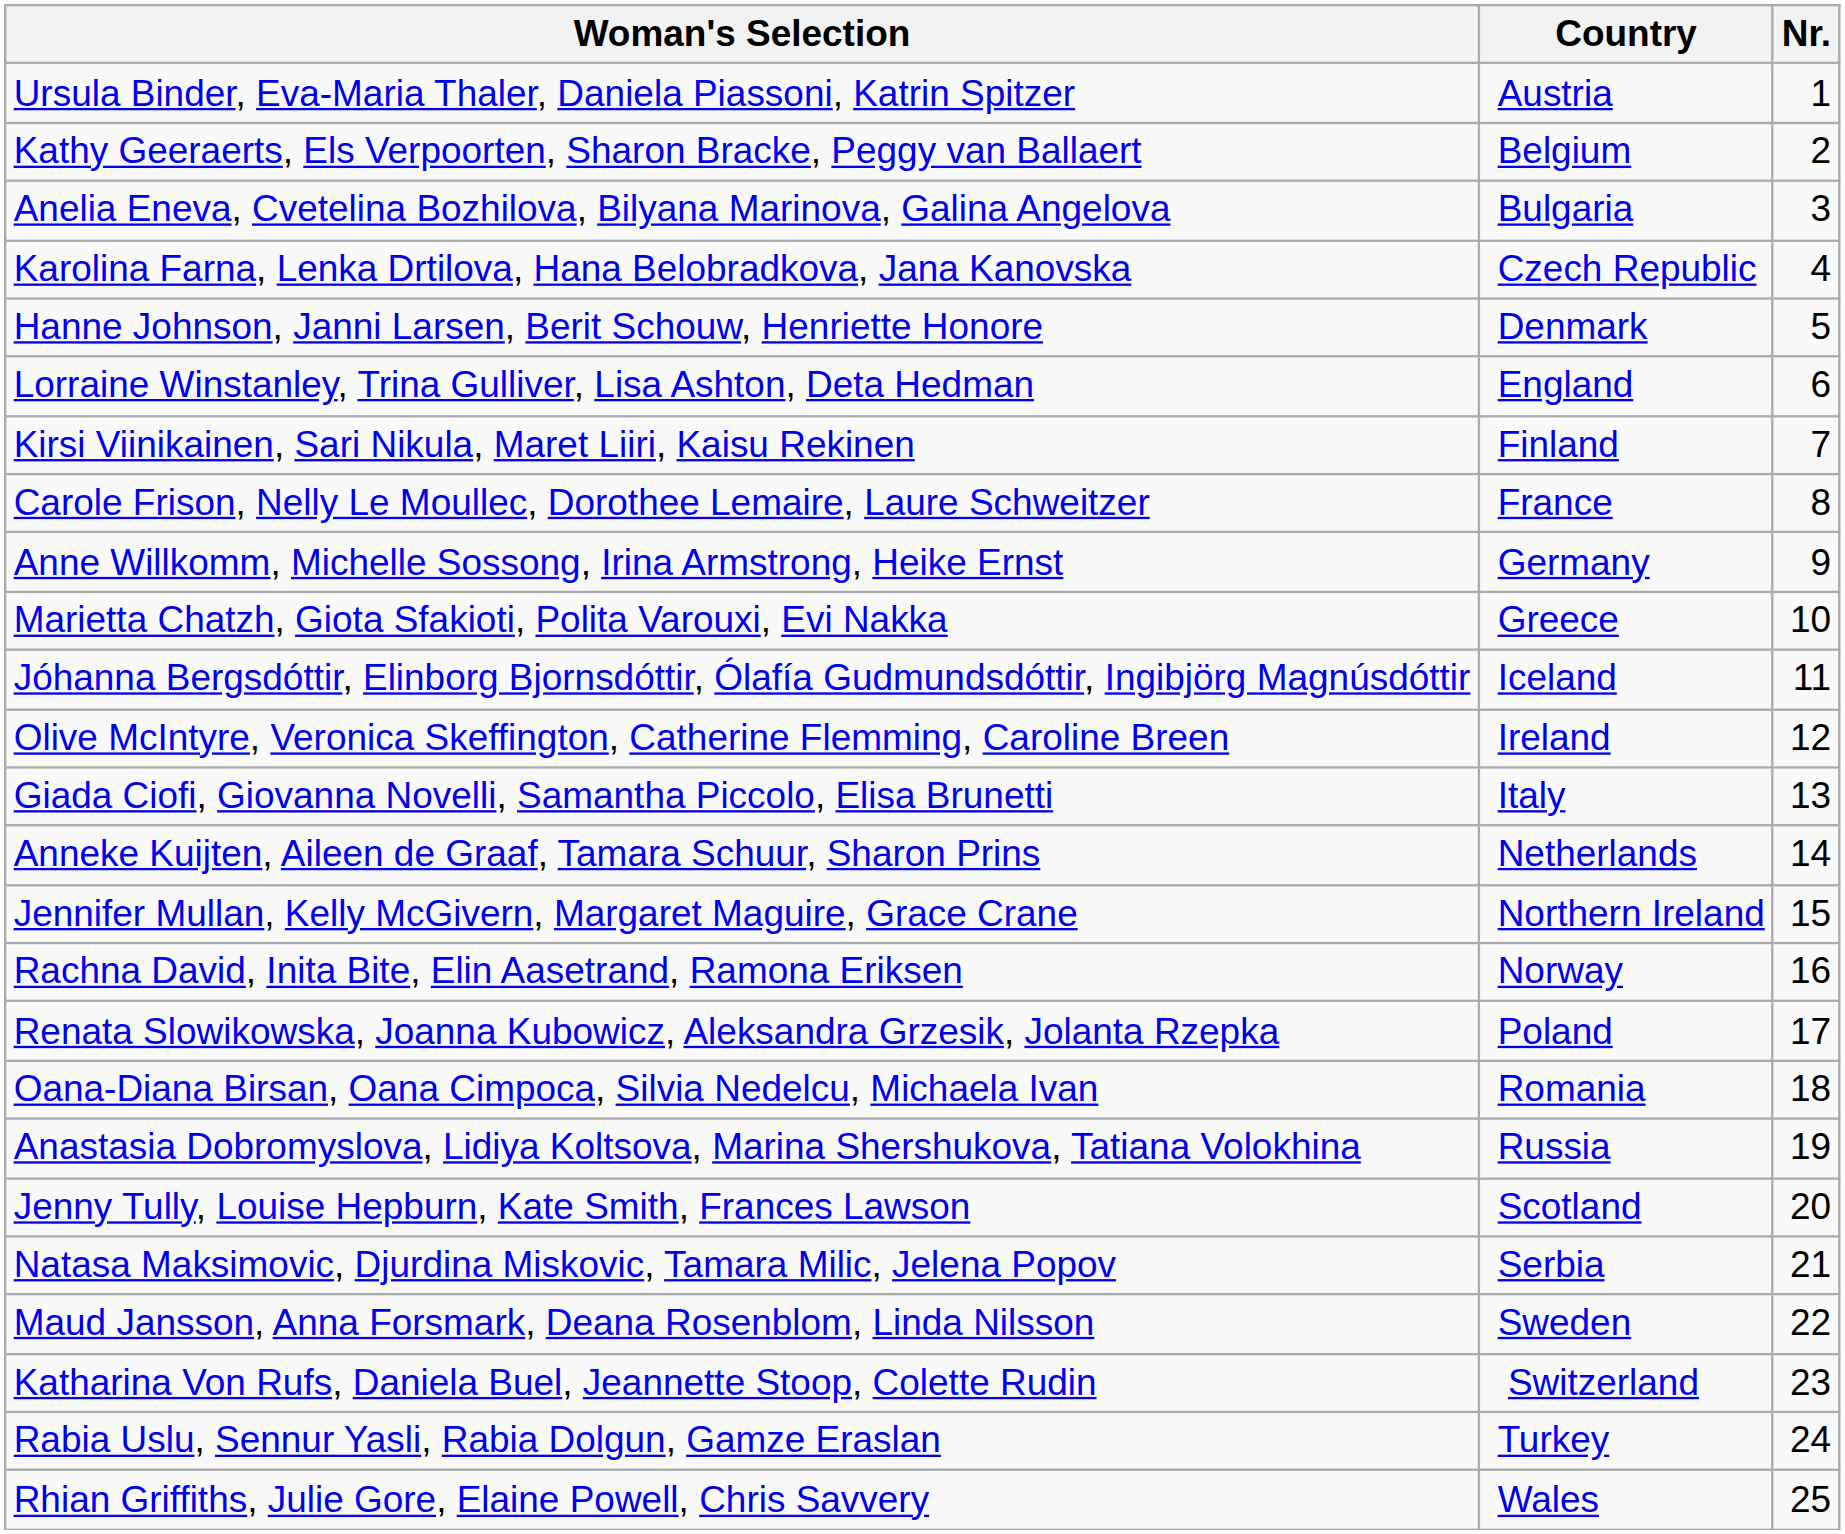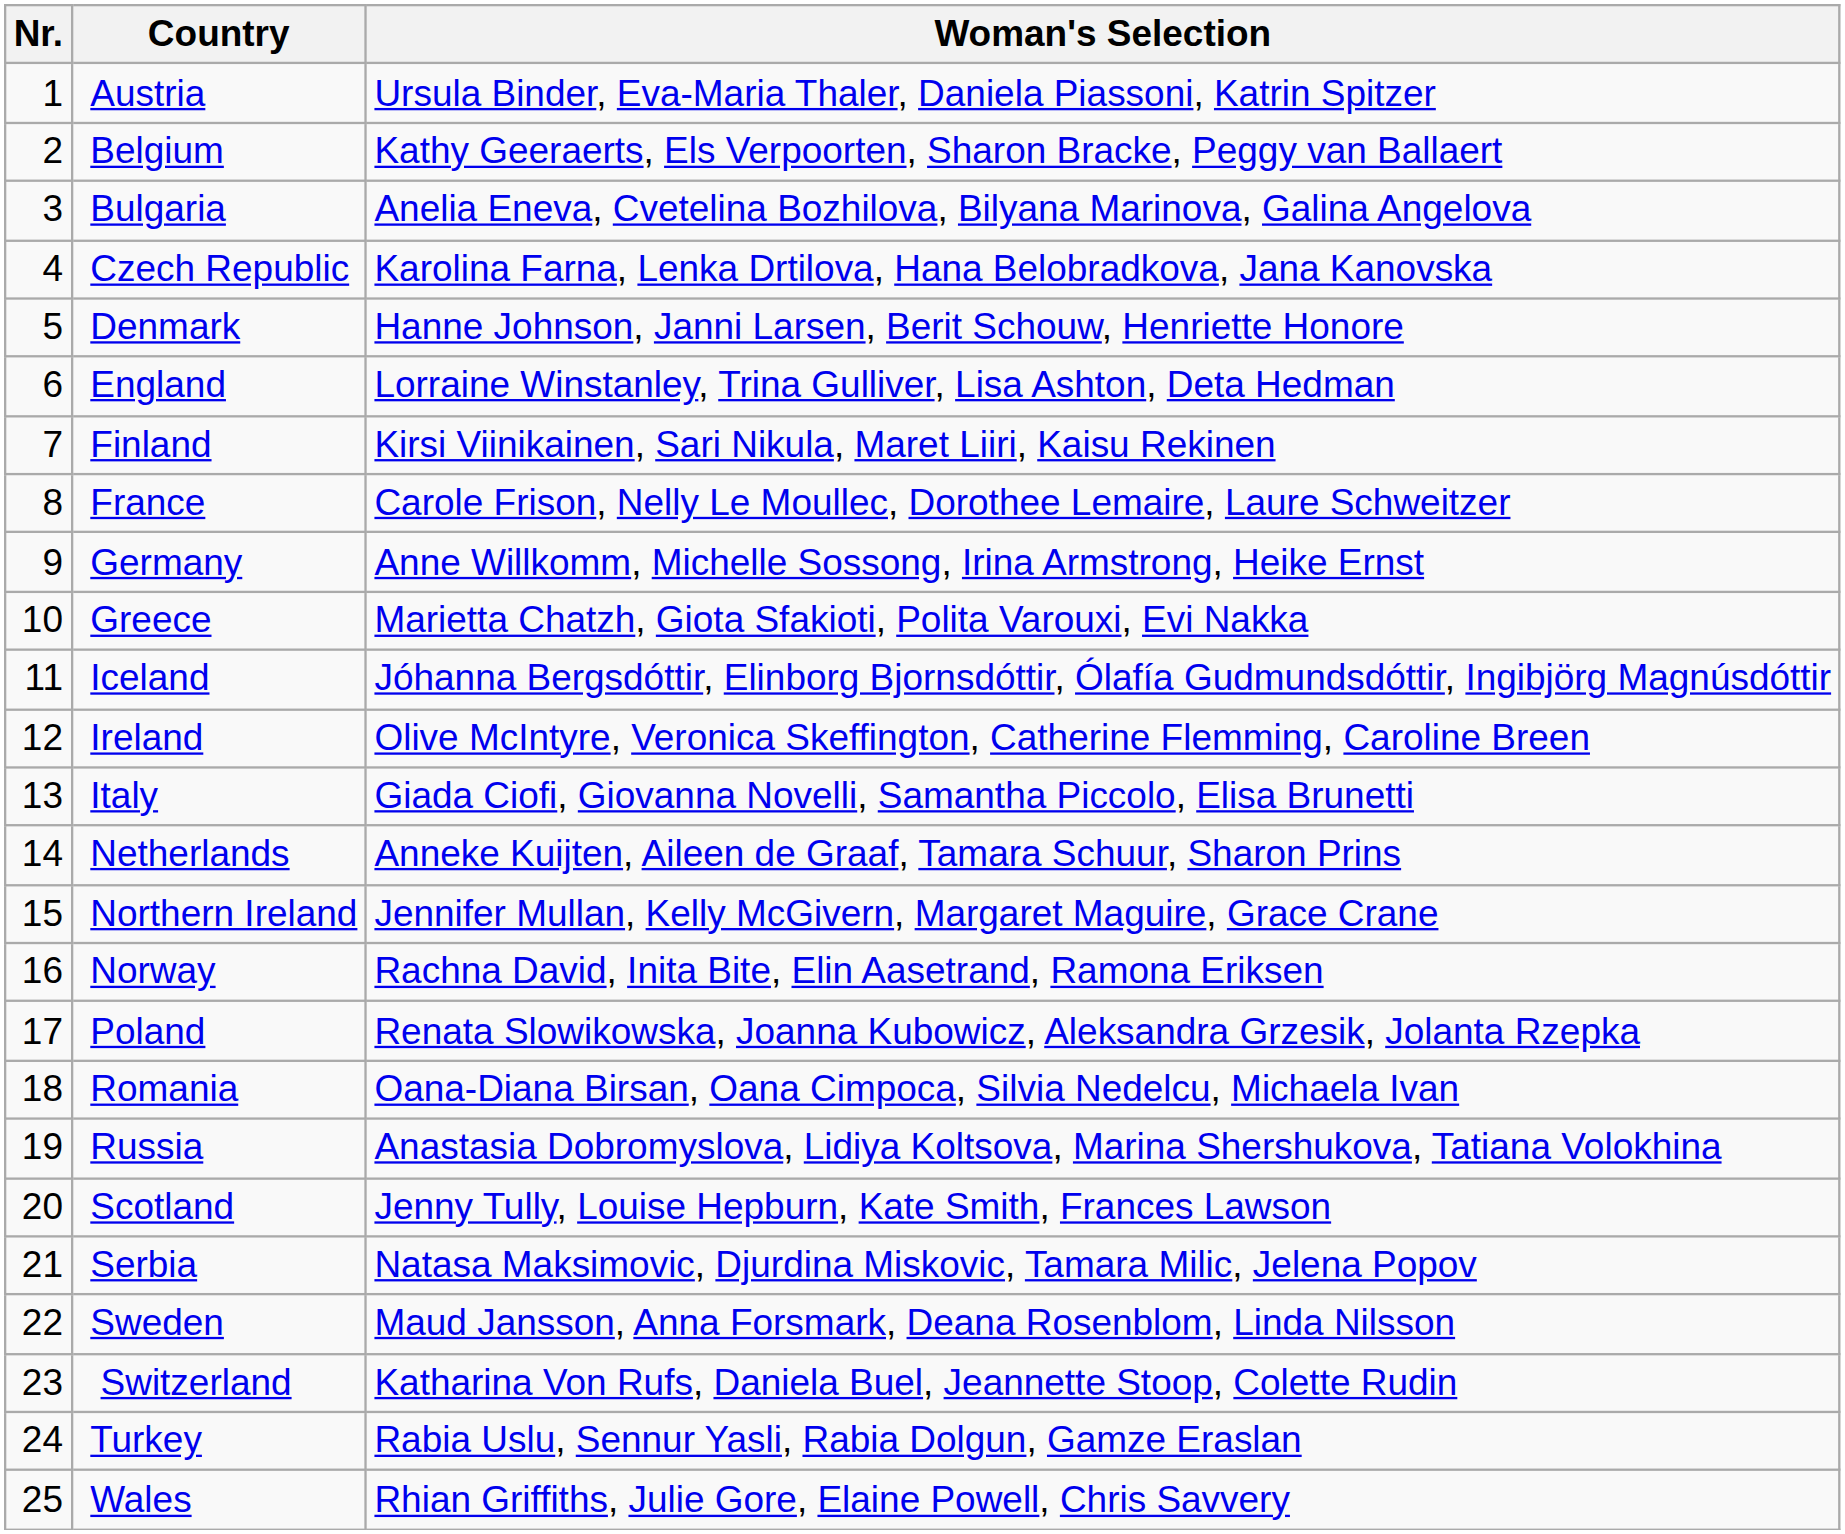 <table class="wikitable">
 <tr>
+<th>Nr.</th>
+<th>Country</th>
 <th>Woman's Selection</th>
-<th>Country</th>
-<th>Nr.</th>
 </tr>
 <tr>
+<td align=right>1</td>
+<td> <a href='#'>Austria</a></td>
 <td><a href='#'>Ursula Binder</a>, <a href='#'>Eva-Maria Thaler</a>, <a href='#'>Daniela Piassoni</a>, <a href='#'>Katrin Spitzer</a></td>
-<td> <a href='#'>Austria</a></td>
-<td align=right>1</td>
 </tr>
 <tr>
+<td align=right>2</td>
+<td> <a href='#'>Belgium</a></td>
 <td><a href='#'>Kathy Geeraerts</a>, <a href='#'>Els Verpoorten</a>, <a href='#'>Sharon Bracke</a>, <a href='#'>Peggy van Ballaert</a></td>
-<td> <a href='#'>Belgium</a></td>
-<td align=right>2</td>
 </tr>
 <tr>
+<td align=right>3</td>
+<td> <a href='#'>Bulgaria</a></td>
 <td><a href='#'>Anelia Eneva</a>, <a href='#'>Cvetelina Bozhilova</a>, <a href='#'>Bilyana Marinova</a>, <a href='#'>Galina Angelova</a></td>
-<td> <a href='#'>Bulgaria</a></td>
-<td align=right>3</td>
 </tr>
 <tr>
+<td align=right>4</td>
+<td> <a href='#'>Czech Republic</a></td>
 <td><a href='#'>Karolina Farna</a>, <a href='#'>Lenka Drtilova</a>, <a href='#'>Hana Belobradkova</a>, <a href='#'>Jana Kanovska</a></td>
-<td> <a href='#'>Czech Republic</a></td>
-<td align=right>4</td>
 </tr>
 <tr>
+<td align=right>5</td>
+<td> <a href='#'>Denmark</a></td>
 <td><a href='#'>Hanne Johnson</a>, <a href='#'>Janni Larsen</a>, <a href='#'>Berit Schouw</a>, <a href='#'>Henriette Honore</a></td>
-<td> <a href='#'>Denmark</a></td>
-<td align=right>5</td>
 </tr>
 <tr>
+<td align=right>6</td>
+<td> <a href='#'>England</a></td>
 <td><a href='#'>Lorraine Winstanley</a>, <a href='#'>Trina Gulliver</a>, <a href='#'>Lisa Ashton</a>, <a href='#'>Deta Hedman</a></td>
-<td> <a href='#'>England</a></td>
-<td align=right>6</td>
 </tr>
 <tr>
+<td align=right>7</td>
+<td> <a href='#'>Finland</a></td>
 <td><a href='#'>Kirsi Viinikainen</a>, <a href='#'>Sari Nikula</a>, <a href='#'>Maret Liiri</a>, <a href='#'>Kaisu Rekinen</a></td>
-<td> <a href='#'>Finland</a></td>
-<td align=right>7</td>
 </tr>
 <tr>
+<td align=right>8</td>
+<td> <a href='#'>France</a></td>
 <td><a href='#'>Carole Frison</a>, <a href='#'>Nelly Le Moullec</a>, <a href='#'>Dorothee Lemaire</a>, <a href='#'>Laure Schweitzer</a></td>
-<td> <a href='#'>France</a></td>
-<td align=right>8</td>
 </tr>
 <tr>
+<td align=right>9</td>
+<td> <a href='#'>Germany</a></td>
 <td><a href='#'>Anne Willkomm</a>, <a href='#'>Michelle Sossong</a>, <a href='#'>Irina Armstrong</a>, <a href='#'>Heike Ernst</a></td>
-<td> <a href='#'>Germany</a></td>
-<td align=right>9</td>
 </tr>
 <tr>
+<td align=right>10</td>
+<td> <a href='#'>Greece</a></td>
 <td><a href='#'>Marietta Chatzh</a>, <a href='#'>Giota Sfakioti</a>, <a href='#'>Polita Varouxi</a>, <a href='#'>Evi Nakka</a></td>
-<td> <a href='#'>Greece</a></td>
-<td align=right>10</td>
 </tr>
 <tr>
+<td align=right>11</td>
+<td> <a href='#'>Iceland</a></td>
 <td><a href='#'>Jóhanna Bergsdóttir</a>, <a href='#'>Elinborg Bjornsdóttir</a>, <a href='#'>Ólafía Gudmundsdóttir</a>, <a href='#'>Ingibjörg Magnúsdóttir</a></td>
-<td> <a href='#'>Iceland</a></td>
-<td align=right>11</td>
 </tr>
 <tr>
+<td align=right>12</td>
+<td> <a href='#'>Ireland</a></td>
 <td><a href='#'>Olive McIntyre</a>, <a href='#'>Veronica Skeffington</a>, <a href='#'>Catherine Flemming</a>, <a href='#'>Caroline Breen</a></td>
-<td> <a href='#'>Ireland</a></td>
-<td align=right>12</td>
 </tr>
 <tr>
+<td align=right>13</td>
+<td> <a href='#'>Italy</a></td>
 <td><a href='#'>Giada Ciofi</a>, <a href='#'>Giovanna Novelli</a>, <a href='#'>Samantha Piccolo</a>, <a href='#'>Elisa Brunetti</a></td>
-<td> <a href='#'>Italy</a></td>
-<td align=right>13</td>
 </tr>
 <tr>
+<td align=right>14</td>
+<td> <a href='#'>Netherlands</a></td>
 <td><a href='#'>Anneke Kuijten</a>, <a href='#'>Aileen de Graaf</a>, <a href='#'>Tamara Schuur</a>, <a href='#'>Sharon Prins</a></td>
-<td> <a href='#'>Netherlands</a></td>
-<td align=right>14</td>
 </tr>
 <tr>
+<td align=right>15</td>
+<td> <a href='#'>Northern Ireland</a></td>
 <td><a href='#'>Jennifer Mullan</a>, <a href='#'>Kelly McGivern</a>, <a href='#'>Margaret Maguire</a>, <a href='#'>Grace Crane</a></td>
-<td> <a href='#'>Northern Ireland</a></td>
-<td align=right>15</td>
 </tr>
 <tr>
+<td align=right>16</td>
+<td> <a href='#'>Norway</a></td>
 <td><a href='#'>Rachna David</a>, <a href='#'>Inita Bite</a>, <a href='#'>Elin Aasetrand</a>, <a href='#'>Ramona Eriksen</a></td>
-<td> <a href='#'>Norway</a></td>
-<td align=right>16</td>
 </tr>
 <tr>
+<td align=right>17</td>
+<td> <a href='#'>Poland</a></td>
 <td><a href='#'>Renata Slowikowska</a>, <a href='#'>Joanna Kubowicz</a>, <a href='#'>Aleksandra Grzesik</a>, <a href='#'>Jolanta Rzepka</a></td>
-<td> <a href='#'>Poland</a></td>
-<td align=right>17</td>
 </tr>
 <tr>
+<td align=right>18</td>
+<td> <a href='#'>Romania</a></td>
 <td><a href='#'>Oana-Diana Birsan</a>, <a href='#'>Oana Cimpoca</a>, <a href='#'>Silvia Nedelcu</a>, <a href='#'>Michaela Ivan</a></td>
-<td> <a href='#'>Romania</a></td>
-<td align=right>18</td>
 </tr>
 <tr>
+<td align=right>19</td>
+<td> <a href='#'>Russia</a></td>
 <td><a href='#'>Anastasia Dobromyslova</a>, <a href='#'>Lidiya Koltsova</a>, <a href='#'>Marina Shershukova</a>, <a href='#'>Tatiana Volokhina</a></td>
-<td> <a href='#'>Russia</a></td>
-<td align=right>19</td>
 </tr>
 <tr>
+<td align=right>20</td>
+<td> <a href='#'>Scotland</a></td>
 <td><a href='#'>Jenny Tully</a>, <a href='#'>Louise Hepburn</a>, <a href='#'>Kate Smith</a>, <a href='#'>Frances Lawson</a></td>
-<td> <a href='#'>Scotland</a></td>
-<td align=right>20</td>
 </tr>
 <tr>
+<td align=right>21</td>
+<td> <a href='#'>Serbia</a></td>
 <td><a href='#'>Natasa Maksimovic</a>, <a href='#'>Djurdina Miskovic</a>, <a href='#'>Tamara Milic</a>, <a href='#'>Jelena Popov</a></td>
-<td> <a href='#'>Serbia</a></td>
-<td align=right>21</td>
 </tr>
 <tr>
+<td align=right>22</td>
+<td> <a href='#'>Sweden</a></td>
 <td><a href='#'>Maud Jansson</a>, <a href='#'>Anna Forsmark</a>, <a href='#'>Deana Rosenblom</a>, <a href='#'>Linda Nilsson</a></td>
-<td> <a href='#'>Sweden</a></td>
-<td align=right>22</td>
 </tr>
 <tr>
+<td align=right>23</td>
+<td>  <a href='#'>Switzerland</a></td>
 <td><a href='#'>Katharina Von Rufs</a>, <a href='#'>Daniela Buel</a>, <a href='#'>Jeannette Stoop</a>, <a href='#'>Colette Rudin</a></td>
-<td>  <a href='#'>Switzerland</a></td>
-<td align=right>23</td>
 </tr>
 <tr>
+<td align=right>24</td>
+<td> <a href='#'>Turkey</a></td>
 <td><a href='#'>Rabia Uslu</a>, <a href='#'>Sennur Yasli</a>, <a href='#'>Rabia Dolgun</a>, <a href='#'>Gamze Eraslan</a></td>
-<td> <a href='#'>Turkey</a></td>
-<td align=right>24</td>
 </tr>
 <tr>
+<td align=right>25</td>
+<td> <a href='#'>Wales</a></td>
 <td><a href='#'>Rhian Griffiths</a>, <a href='#'>Julie Gore</a>, <a href='#'>Elaine Powell</a>, <a href='#'>Chris Savvery</a></td>
-<td> <a href='#'>Wales</a></td>
-<td align=right>25</td>
 </tr>
 </table>
